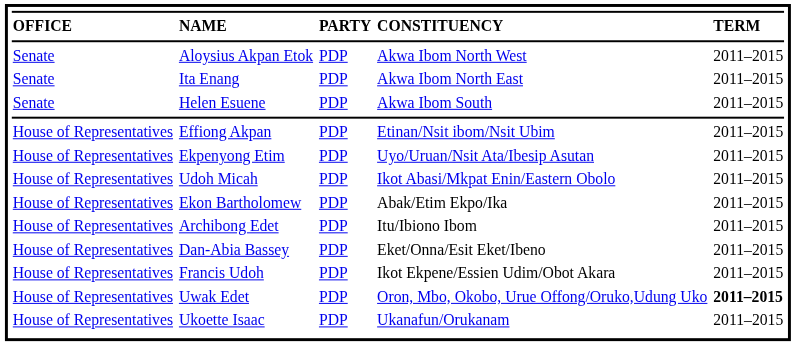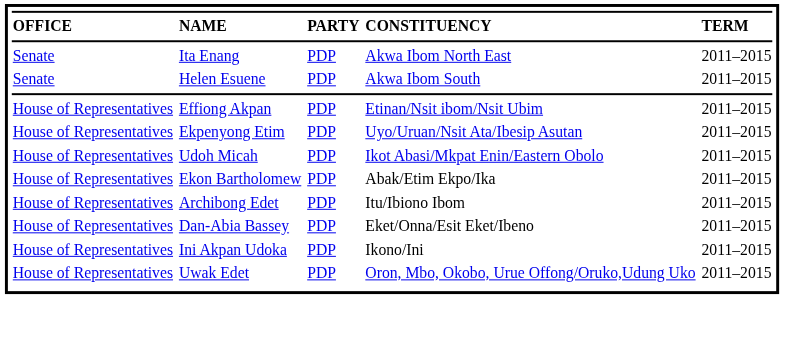 <table cellpadding=1 cellspacing=4 style="margin:3px; border:3px solid #000000;">
 <tr>
 <td bgcolor=#000000 colspan=5></td>
 </tr>
 <tr>
 <td><strong>OFFICE</strong></td>
 <td><strong>NAME</strong></td>
 <td><strong>PARTY</strong></td>
 <td><strong>CONSTITUENCY</strong></td>
 <td><strong>TERM</strong></td>
 </tr>
 <tr>
 <td bgcolor=#000000 colspan=5></td>
-</tr>
-<tr>
-<td><a href='#'>Senate</a></td>
-<td><a href='#'>Aloysius Akpan Etok</a></td>
-<td><a href='#'>PDP</a></td>
-<td><a href='#'>Akwa Ibom North West</a></td>
-<td>2011–2015</td>
 </tr>
 <tr>
 <td><a href='#'>Senate</a></td>
 <td><a href='#'>Ita Enang</a></td>
 <td><a href='#'>PDP</a></td>
 <td><a href='#'>Akwa Ibom North East</a></td>
 <td>2011–2015</td>
 </tr>
 <tr>
 <td><a href='#'>Senate</a></td>
 <td><a href='#'>Helen Esuene</a></td>
 <td><a href='#'>PDP</a></td>
 <td><a href='#'>Akwa Ibom South</a></td>
 <td>2011–2015</td>
 </tr>
 <tr>
 <td bgcolor=#000000 colspan=5></td>
 </tr>
 <tr>
 <td><a href='#'>House of Representatives</a></td>
 <td><a href='#'>Effiong Akpan</a></td>
 <td><a href='#'>PDP</a></td>
 <td><a href='#'>Etinan/Nsit ibom/Nsit Ubim</a></td>
 <td>2011–2015</td>
 </tr>
 <tr>
 <td><a href='#'>House of Representatives</a></td>
 <td><a href='#'>Ekpenyong Etim</a></td>
 <td><a href='#'>PDP</a></td>
 <td><a href='#'>Uyo/Uruan/Nsit Ata/Ibesip Asutan</a></td>
 <td>2011–2015</td>
 </tr>
 <tr>
 <td><a href='#'>House of Representatives</a></td>
 <td><a href='#'>Udoh Micah</a></td>
 <td><a href='#'>PDP</a></td>
 <td><a href='#'>Ikot Abasi/Mkpat Enin/Eastern Obolo</a></td>
 <td>2011–2015</td>
 </tr>
 <tr>
 <td><a href='#'>House of Representatives</a></td>
 <td><a href='#'>Ekon Bartholomew</a></td>
 <td><a href='#'>PDP</a></td>
 <td>Abak/Etim Ekpo/Ika</td>
 <td>2011–2015</td>
 </tr>
 <tr>
 <td><a href='#'>House of Representatives</a></td>
 <td><a href='#'>Archibong Edet</a></td>
 <td><a href='#'>PDP</a></td>
 <td>Itu/Ibiono Ibom</td>
 <td>2011–2015</td>
 </tr>
 <tr>
 <td><a href='#'>House of Representatives</a></td>
 <td><a href='#'>Dan-Abia Bassey</a></td>
 <td><a href='#'>PDP</a></td>
 <td>Eket/Onna/Esit Eket/Ibeno</td>
 <td>2011–2015</td>
 </tr>
 <tr>
 <td><a href='#'>House of Representatives</a></td>
-<td><a href='#'>Francis Udoh</a></td>
+<td><a href='#'>Ini Akpan Udoka</a></td>
 <td><a href='#'>PDP</a></td>
-<td>Ikot Ekpene/Essien Udim/Obot Akara</td>
+<td>Ikono/Ini</td>
 <td>2011–2015</td>
 </tr>
 <tr>
 <td><a href='#'>House of Representatives</a></td>
 <td><a href='#'>Uwak Edet</a></td>
 <td><a href='#'>PDP</a></td>
 <td><a href='#'>Oron, Mbo, Okobo, Urue Offong/Oruko,Udung Uko</a></td>
-<td><strong>2011–2015</strong></td>
-</tr>
-<tr>
-<td><a href='#'>House of Representatives</a></td>
-<td><a href='#'>Ukoette Isaac</a></td>
-<td><a href='#'>PDP</a></td>
-<td><a href='#'>Ukanafun/Orukanam</a></td>
 <td>2011–2015</td>
 </tr>
 <tr>
 </tr>
 </table>
